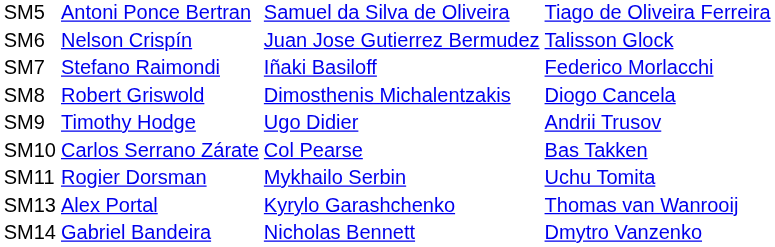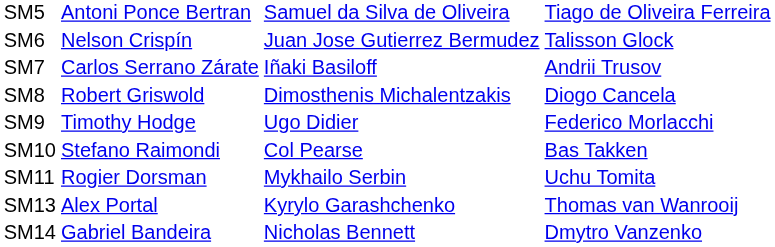 <table>
 <tr>
 <td>SM5</td>
 <td><a href='#'>Antoni Ponce Bertran</a><br></td>
 <td><a href='#'>Samuel da Silva de Oliveira</a><br></td>
 <td><a href='#'>Tiago de Oliveira Ferreira</a><br></td>
 </tr>
 <tr>
 <td>SM6</td>
 <td><a href='#'>Nelson Crispín</a><br></td>
 <td><a href='#'>Juan Jose Gutierrez Bermudez</a><br></td>
 <td><a href='#'>Talisson Glock</a><br></td>
 </tr>
 <tr>
 <td>SM7</td>
-<td><a href='#'>Stefano Raimondi</a><br></td>
+<td><a href='#'>Carlos Serrano Zárate</a><br></td>
 <td><a href='#'>Iñaki Basiloff</a><br></td>
-<td><a href='#'>Federico Morlacchi</a><br></td>
+<td><a href='#'>Andrii Trusov</a><br></td>
 </tr>
 <tr>
 <td>SM8</td>
 <td><a href='#'>Robert Griswold</a><br></td>
 <td><a href='#'>Dimosthenis Michalentzakis</a><br></td>
 <td><a href='#'>Diogo Cancela</a><br></td>
 </tr>
 <tr>
 <td>SM9</td>
 <td><a href='#'>Timothy Hodge</a><br></td>
 <td><a href='#'>Ugo Didier</a><br></td>
-<td><a href='#'>Andrii Trusov</a><br></td>
+<td><a href='#'>Federico Morlacchi</a><br></td>
 </tr>
 <tr>
 <td>SM10</td>
-<td><a href='#'>Carlos Serrano Zárate</a><br></td>
+<td><a href='#'>Stefano Raimondi</a><br></td>
 <td><a href='#'>Col Pearse</a><br></td>
 <td><a href='#'>Bas Takken</a><br></td>
 </tr>
 <tr>
 <td>SM11</td>
 <td><a href='#'>Rogier Dorsman</a><br></td>
 <td><a href='#'>Mykhailo Serbin</a><br></td>
 <td><a href='#'>Uchu Tomita</a><br></td>
 </tr>
 <tr>
 <td>SM13</td>
 <td><a href='#'>Alex Portal</a><br></td>
 <td><a href='#'>Kyrylo Garashchenko</a><br></td>
 <td><a href='#'>Thomas van Wanrooij</a><br></td>
 </tr>
 <tr>
 <td>SM14</td>
 <td><a href='#'>Gabriel Bandeira</a><br></td>
 <td><a href='#'>Nicholas Bennett</a><br></td>
 <td><a href='#'>Dmytro Vanzenko</a><br></td>
 </tr>
 </table>
